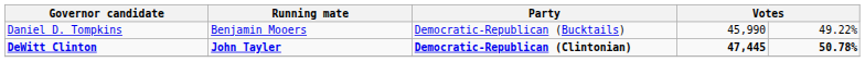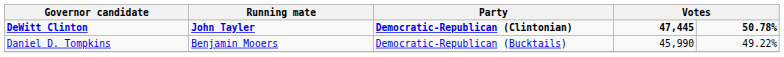 <table class=wikitable>
 <tr bgcolor=lightgrey>
 <th width="20%">Governor candidate</th>
 <th width="20%">Running mate</th>
 <th width="26%">Party</th>
 <th width="18%" colspan="2">Votes</th>
+</tr>
+<tr>
+<td><strong><a href='#'>DeWitt Clinton</a></strong></td>
+<td><strong><a href='#'>John Tayler</a></strong></td>
+<td><strong><a href='#'>Democratic-Republican</a> (Clintonian)</strong></td>
+<td align="right"><strong>47,445</strong></td>
+<td align="right"><strong>50.78%</strong></td>
 </tr>
 <tr>
 <td><a href='#'>Daniel D. Tompkins</a></td>
 <td><a href='#'>Benjamin Mooers</a></td>
 <td><a href='#'>Democratic-Republican</a> (<a href='#'>Bucktails</a>)</td>
 <td align="right">45,990</td>
 <td align="right">49.22%</td>
 </tr>
 <tr>
-<td><strong><a href='#'>DeWitt Clinton</a></strong></td>
-<td><strong><a href='#'>John Tayler</a></strong></td>
-<td><strong><a href='#'>Democratic-Republican</a> (Clintonian)</strong></td>
-<td align="right"><strong>47,445</strong></td>
-<td align="right"><strong>50.78%</strong></td>
-</tr>
-<tr>
 </tr>
 </table>
